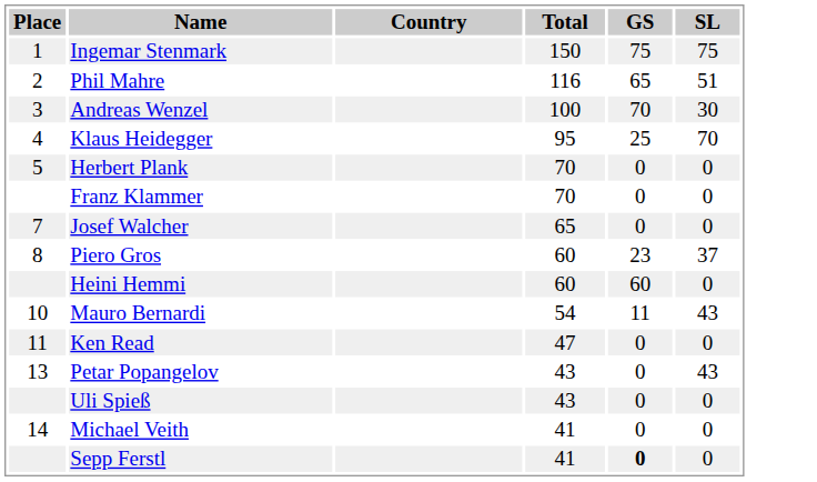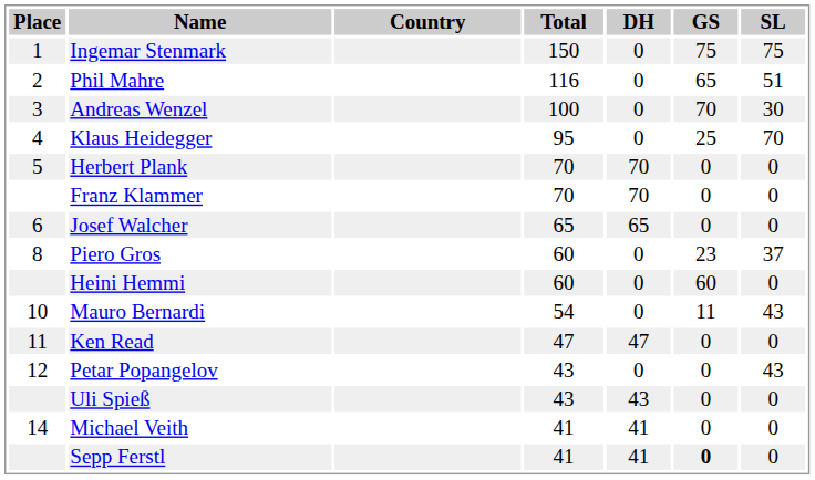 <table border="0" style="border: 1px solid #999; background-color:#FFFFFF; text-align:center; font-size:86%; line-height:15px;">
 <tr align="center" bgcolor="#CCCCCC">
 <th width=35>Place</th>
 <th width=170>Name</th>
 <th width=120>Country</th>
 <th width=50>Total</th>
+<th width=40>DH</th>
 <th width=40>GS</th>
 <th width=40>SL</th>
 </tr>
 <tr bgcolor="#EFEFEF">
 <td>1</td>
 <td align="left"><a href='#'>Ingemar Stenmark</a></td>
 <td align="left"></td>
 <td>150</td>
+<td>0</td>
 <td>75</td>
 <td>75</td>
 </tr>
 <tr>
 <td>2</td>
 <td align="left"><a href='#'>Phil Mahre</a></td>
 <td align="left"></td>
 <td>116</td>
+<td>0</td>
 <td>65</td>
 <td>51</td>
 </tr>
 <tr bgcolor="#EFEFEF">
 <td>3</td>
 <td align="left"><a href='#'>Andreas Wenzel</a></td>
 <td align="left"></td>
 <td>100</td>
+<td>0</td>
 <td>70</td>
 <td>30</td>
 </tr>
 <tr>
 <td>4</td>
 <td align="left"><a href='#'>Klaus Heidegger</a></td>
 <td align="left"></td>
 <td>95</td>
+<td>0</td>
 <td>25</td>
 <td>70</td>
 </tr>
 <tr bgcolor="#EFEFEF">
 <td>5</td>
 <td align="left"><a href='#'>Herbert Plank</a></td>
 <td align="left"></td>
+<td>70</td>
 <td>70</td>
 <td>0</td>
 <td>0</td>
 </tr>
 <tr>
 <td></td>
 <td align="left"><a href='#'>Franz Klammer</a></td>
 <td align="left"></td>
 <td>70</td>
+<td>70</td>
 <td>0</td>
 <td>0</td>
 </tr>
 <tr bgcolor="#EFEFEF">
-<td>7</td>
+<td>6</td>
 <td align="left"><a href='#'>Josef Walcher</a></td>
 <td align="left"></td>
+<td>65</td>
 <td>65</td>
 <td>0</td>
 <td>0</td>
 </tr>
 <tr>
 <td>8</td>
 <td align="left"><a href='#'>Piero Gros</a></td>
 <td align="left"></td>
 <td>60</td>
+<td>0</td>
 <td>23</td>
 <td>37</td>
 </tr>
 <tr bgcolor="#EFEFEF">
 <td></td>
 <td align="left"><a href='#'>Heini Hemmi</a></td>
 <td align="left"></td>
 <td>60</td>
+<td>0</td>
 <td>60</td>
 <td>0</td>
 </tr>
 <tr>
 <td>10</td>
 <td align="left"><a href='#'>Mauro Bernardi</a></td>
 <td align="left"></td>
 <td>54</td>
+<td>0</td>
 <td>11</td>
 <td>43</td>
 </tr>
 <tr bgcolor="#EFEFEF">
 <td>11</td>
 <td align="left"><a href='#'>Ken Read</a></td>
 <td align="left"></td>
 <td>47</td>
+<td>47</td>
 <td>0</td>
 <td>0</td>
 </tr>
 <tr>
-<td>13</td>
+<td>12</td>
 <td align="left"><a href='#'>Petar Popangelov</a></td>
 <td align="left"></td>
 <td>43</td>
+<td>0</td>
 <td>0</td>
 <td>43</td>
 </tr>
 <tr bgcolor="#EFEFEF">
 <td></td>
 <td align="left"><a href='#'>Uli Spieß</a></td>
 <td align="left"></td>
+<td>43</td>
 <td>43</td>
 <td>0</td>
 <td>0</td>
 </tr>
 <tr>
 <td>14</td>
 <td align="left"><a href='#'>Michael Veith</a></td>
 <td align="left"></td>
 <td>41</td>
+<td>41</td>
 <td>0</td>
 <td>0</td>
 </tr>
 <tr bgcolor="#EFEFEF">
 <td></td>
 <td align="left"><a href='#'>Sepp Ferstl</a></td>
 <td align="left"></td>
 <td>41</td>
+<td>41</td>
 <td><strong>0</strong></td>
 <td>0</td>
 </tr>
 </table>
